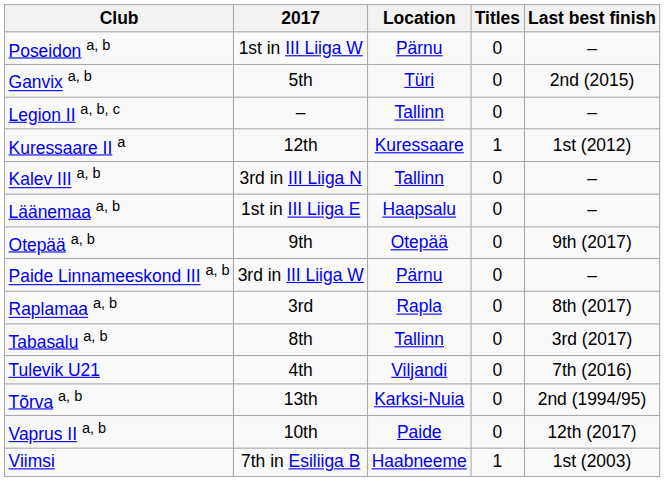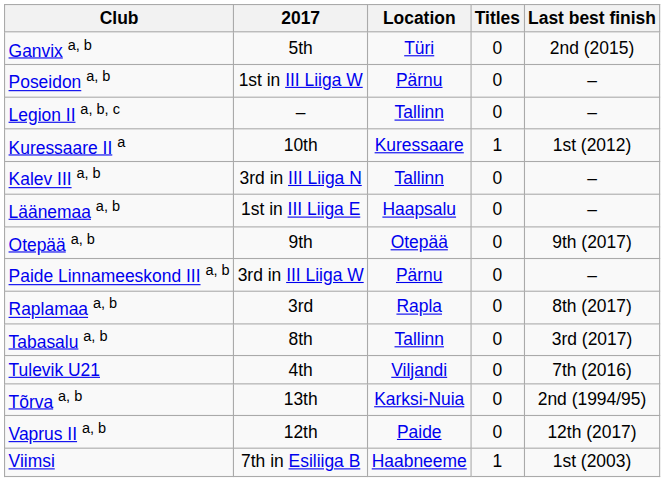 <table class="wikitable sortable" style="text-align:center;">
 <tr>
 <th>Club</th>
 <th>2017</th>
 <th>Location</th>
 <th>Titles</th>
 <th>Last best finish</th>
 </tr>
 <tr>
+<td style="text-align:left;"><a href='#'>Ganvix</a> <sup>a, b</sup></td>
+<td>5th</td>
+<td><a href='#'>Türi</a></td>
+<td>0</td>
+<td>2nd (2015)</td>
+</tr>
+<tr>
 <td style="text-align:left;"><a href='#'>Poseidon</a> <sup>a, b</sup></td>
 <td>1st in <a href='#'>III Liiga W</a></td>
 <td><a href='#'>Pärnu</a></td>
 <td>0</td>
 <td>–</td>
-</tr>
-<tr>
-<td style="text-align:left;"><a href='#'>Ganvix</a> <sup>a, b</sup></td>
-<td>5th</td>
-<td><a href='#'>Türi</a></td>
-<td>0</td>
-<td>2nd (2015)</td>
 </tr>
 <tr>
 <td style="text-align:left;"><a href='#'>Legion II</a> <sup>a, b, c</sup></td>
 <td>–</td>
 <td><a href='#'>Tallinn</a></td>
 <td>0</td>
 <td>–</td>
 </tr>
 <tr>
 <td style="text-align:left;"><a href='#'>Kuressaare II</a> <sup>a</sup></td>
-<td>12th</td>
+<td>10th</td>
 <td><a href='#'>Kuressaare</a></td>
 <td>1</td>
 <td>1st (2012)</td>
 </tr>
 <tr>
 <td style="text-align:left;"><a href='#'>Kalev III</a> <sup>a, b</sup></td>
 <td>3rd in <a href='#'>III Liiga N</a></td>
 <td><a href='#'>Tallinn</a></td>
 <td>0</td>
 <td>–</td>
 </tr>
 <tr>
 <td style="text-align:left;"><a href='#'>Läänemaa</a> <sup>a, b</sup></td>
 <td>1st in <a href='#'>III Liiga E</a></td>
 <td><a href='#'>Haapsalu</a></td>
 <td>0</td>
 <td>–</td>
 </tr>
 <tr>
 <td style="text-align:left;"><a href='#'>Otepää</a> <sup>a, b</sup></td>
 <td>9th</td>
 <td><a href='#'>Otepää</a></td>
 <td>0</td>
 <td>9th (2017)</td>
 </tr>
 <tr>
 <td style="text-align:left;"><a href='#'>Paide Linnameeskond III</a> <sup>a, b</sup></td>
 <td>3rd in <a href='#'>III Liiga W</a></td>
 <td><a href='#'>Pärnu</a></td>
 <td>0</td>
 <td>–</td>
 </tr>
 <tr>
 <td style="text-align:left;"><a href='#'>Raplamaa</a> <sup>a, b</sup></td>
 <td>3rd</td>
 <td><a href='#'>Rapla</a></td>
 <td>0</td>
 <td>8th (2017)</td>
 </tr>
 <tr>
 <td style="text-align:left;"><a href='#'>Tabasalu</a> <sup>a, b</sup></td>
 <td>8th</td>
 <td><a href='#'>Tallinn</a></td>
 <td>0</td>
 <td>3rd (2017)</td>
 </tr>
 <tr>
 <td style="text-align:left;"><a href='#'>Tulevik U21</a></td>
 <td>4th</td>
 <td><a href='#'>Viljandi</a></td>
 <td>0</td>
 <td>7th (2016)</td>
 </tr>
 <tr>
 <td style="text-align:left;"><a href='#'>Tõrva</a> <sup>a, b</sup></td>
 <td>13th</td>
 <td><a href='#'>Karksi-Nuia</a></td>
 <td>0</td>
 <td>2nd (1994/95)</td>
 </tr>
 <tr>
 <td style="text-align:left;"><a href='#'>Vaprus II</a> <sup>a, b</sup></td>
-<td>10th</td>
+<td>12th</td>
 <td><a href='#'>Paide</a></td>
 <td>0</td>
 <td>12th (2017)</td>
 </tr>
 <tr>
 <td style="text-align:left;"><a href='#'>Viimsi</a></td>
 <td>7th in <a href='#'>Esiliiga B</a></td>
 <td><a href='#'>Haabneeme</a></td>
 <td>1</td>
 <td>1st (2003)</td>
 </tr>
 </table>
